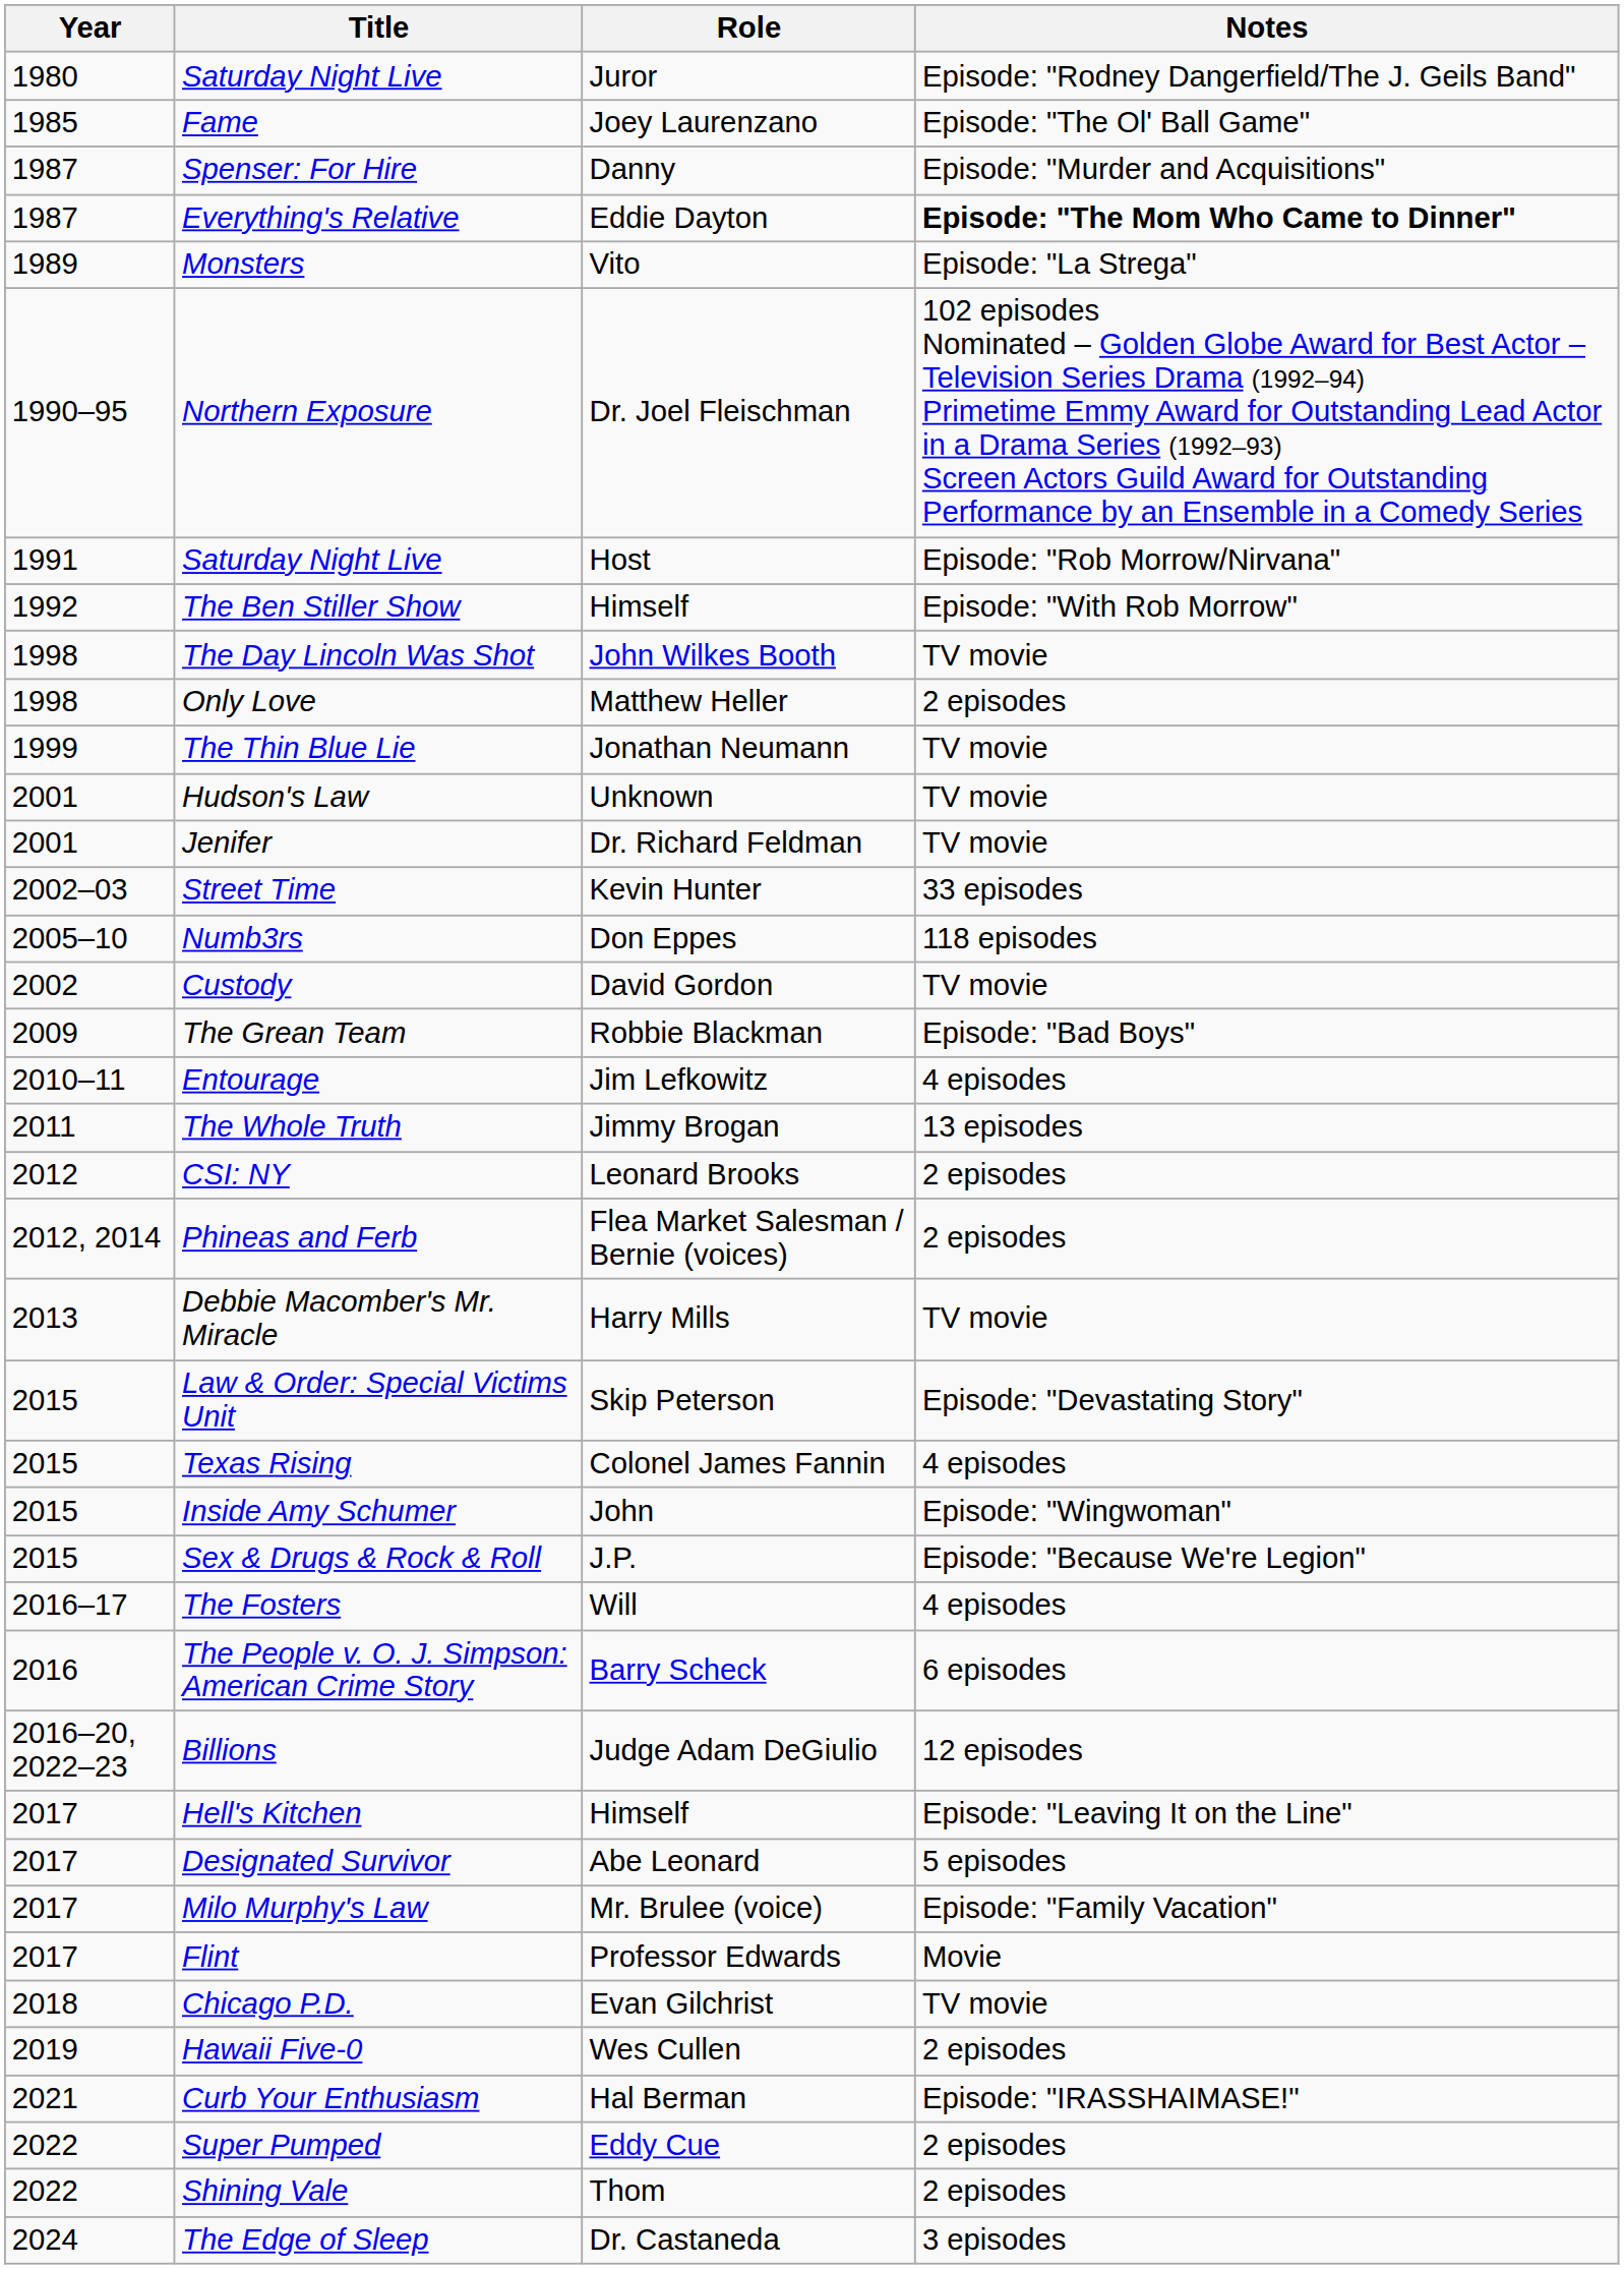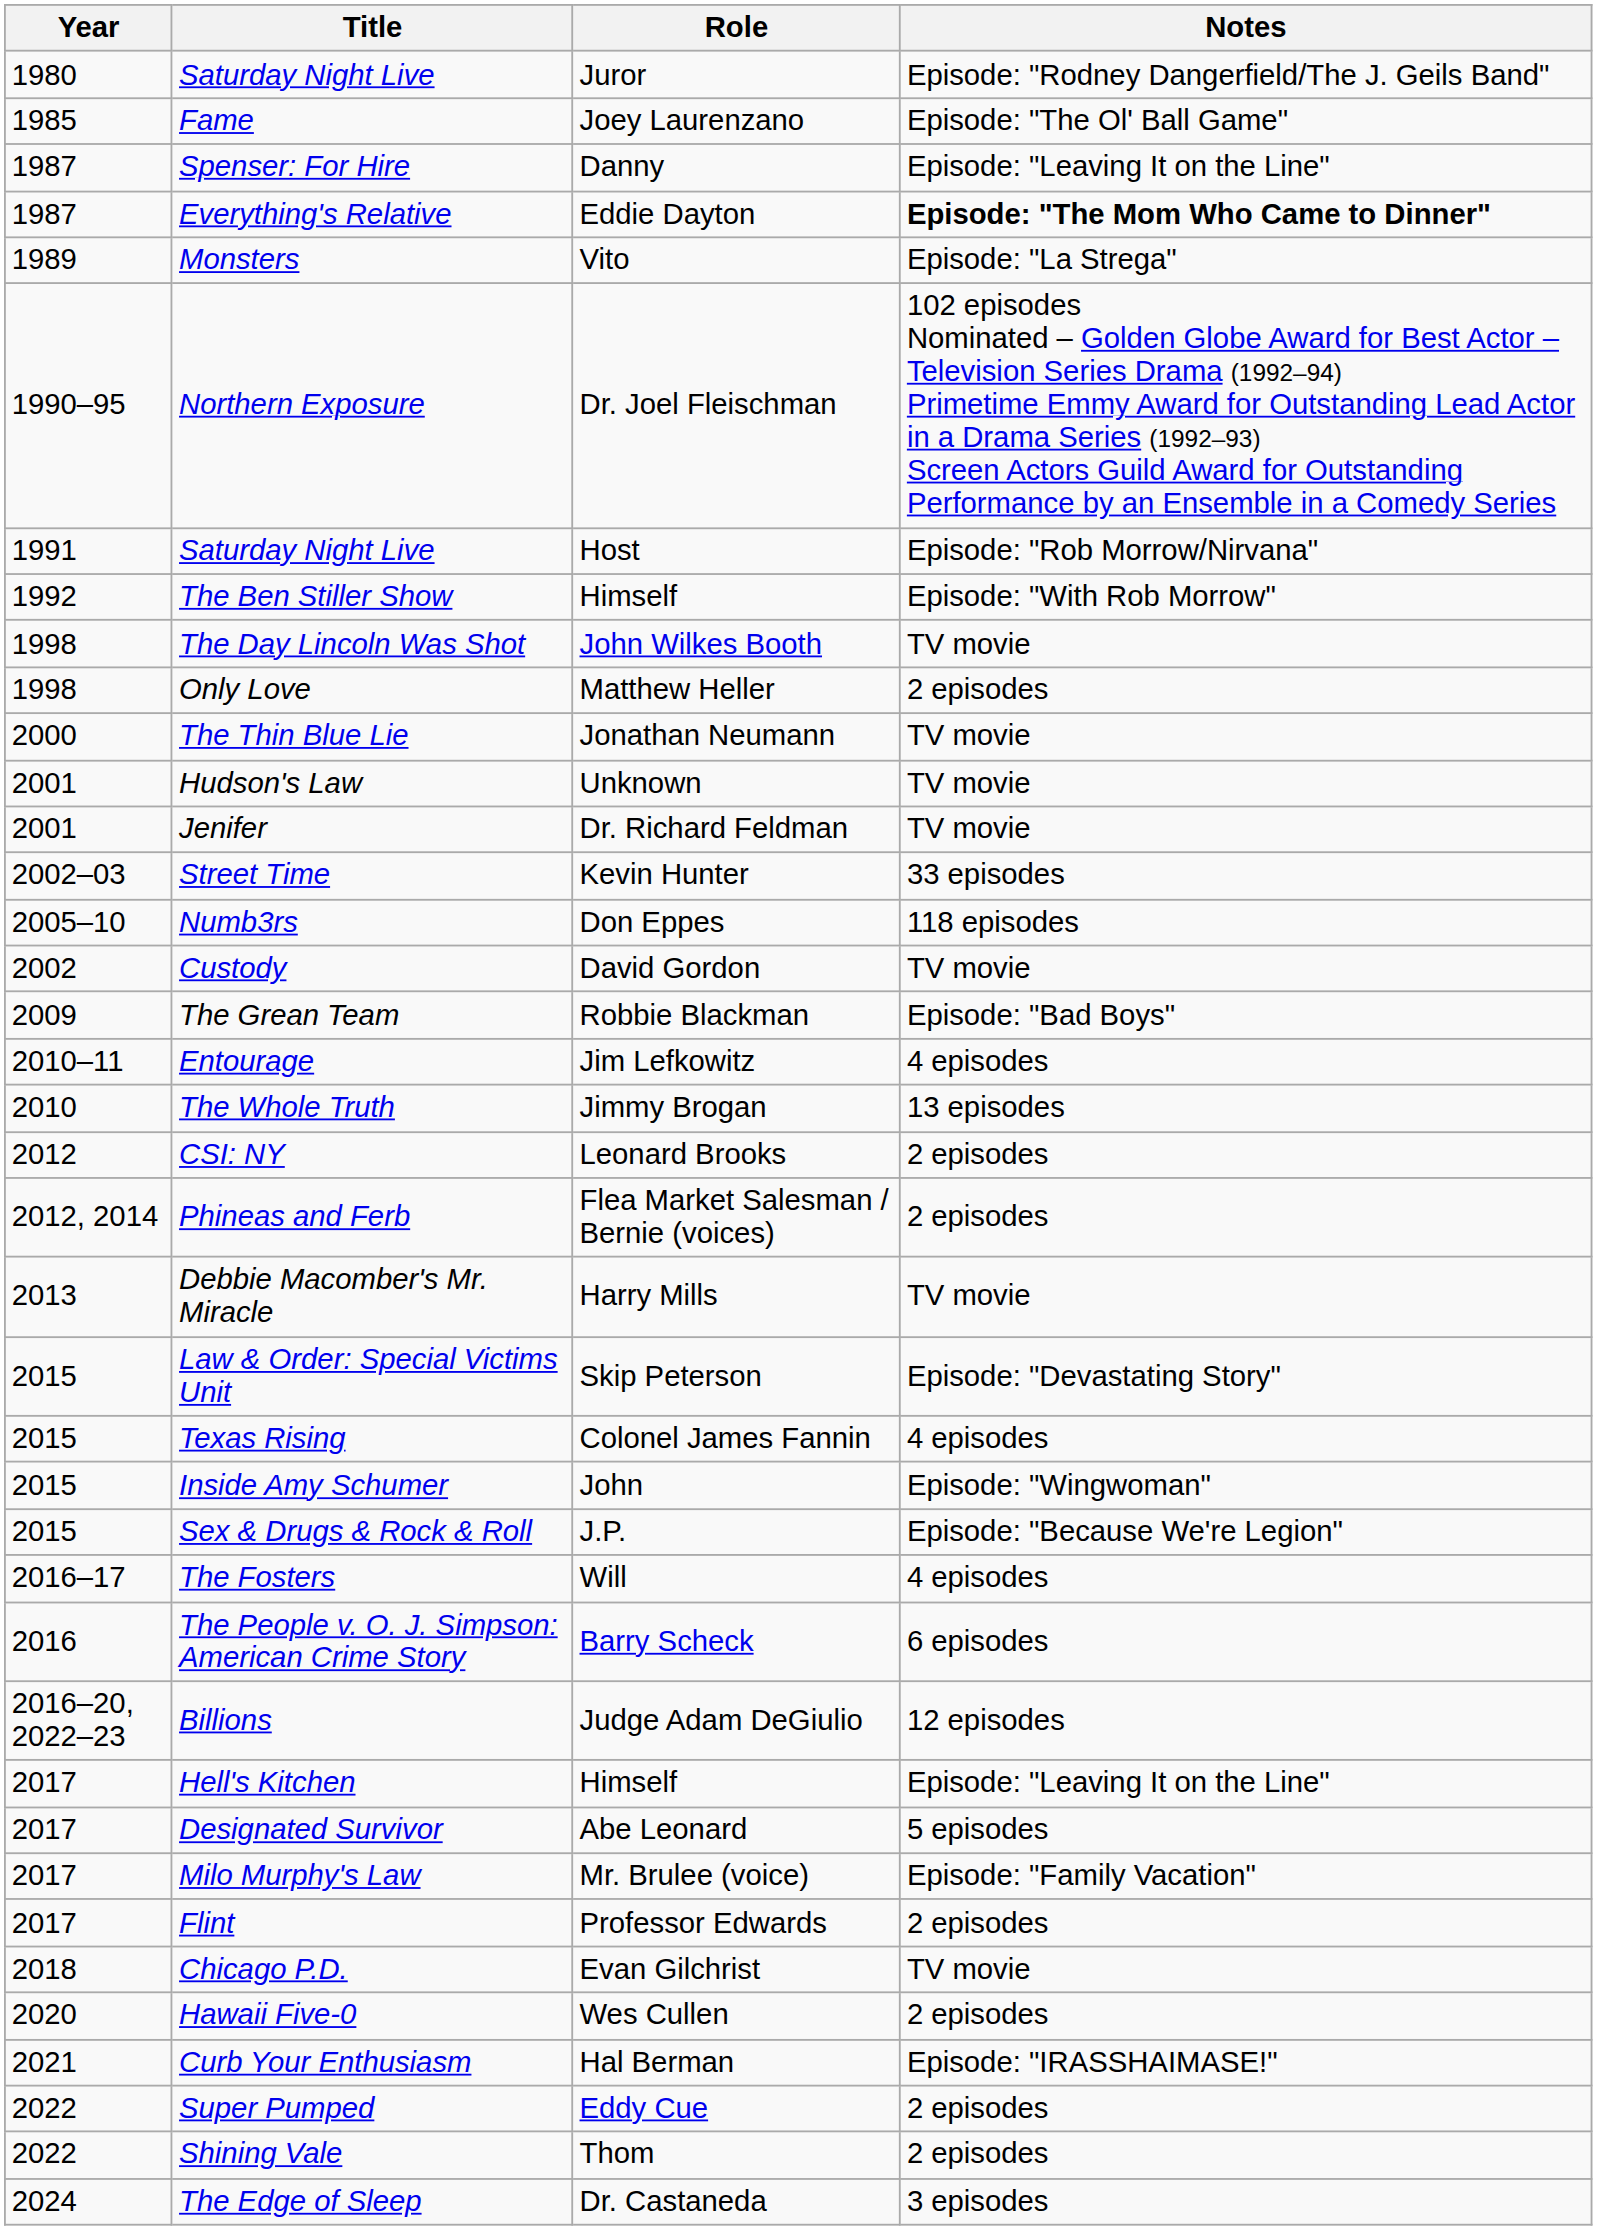 <table class="wikitable sortable">
 <tr>
 <th>Year</th>
 <th>Title</th>
 <th>Role</th>
 <th class="unsortable">Notes</th>
 </tr>
 <tr>
 <td>1980</td>
 <td><em><a href='#'>Saturday Night Live</a></em></td>
 <td>Juror</td>
 <td>Episode: "Rodney Dangerfield/The J. Geils Band"</td>
 </tr>
 <tr>
 <td>1985</td>
 <td><em><a href='#'>Fame</a></em></td>
 <td>Joey Laurenzano</td>
 <td>Episode: "The Ol' Ball Game"</td>
 </tr>
 <tr>
 <td>1987</td>
 <td><em><a href='#'>Spenser: For Hire</a></em></td>
 <td>Danny</td>
-<td>Episode: "Murder and Acquisitions"</td>
+<td>Episode: "Leaving It on the Line"</td>
 </tr>
 <tr>
 <td>1987</td>
 <td><em><a href='#'>Everything's Relative</a></em></td>
 <td>Eddie Dayton</td>
 <td><strong>Episode: "The Mom Who Came to Dinner"</strong></td>
 </tr>
 <tr>
 <td>1989</td>
 <td><em><a href='#'>Monsters</a></em></td>
 <td>Vito</td>
 <td>Episode: "La Strega"</td>
 </tr>
 <tr>
 <td>1990–95</td>
 <td><em><a href='#'>Northern Exposure</a></em></td>
 <td>Dr. Joel Fleischman</td>
 <td>102 episodes<br>Nominated – <a href='#'>Golden Globe Award for Best Actor – Television Series Drama</a> <small>(1992–94)</small><br><a href='#'>Primetime Emmy Award for Outstanding Lead Actor in a Drama Series</a> <small>(1992–93)</small><br><a href='#'>Screen Actors Guild Award for Outstanding Performance by an Ensemble in a Comedy Series</a></td>
 </tr>
 <tr>
 <td>1991</td>
 <td><em><a href='#'>Saturday Night Live</a></em></td>
 <td>Host</td>
 <td>Episode: "Rob Morrow/Nirvana"</td>
 </tr>
 <tr>
 <td>1992</td>
 <td><em><a href='#'>The Ben Stiller Show</a></em></td>
 <td>Himself</td>
 <td>Episode: "With Rob Morrow"</td>
 </tr>
 <tr>
 <td>1998</td>
 <td><em><a href='#'>The Day Lincoln Was Shot</a></em></td>
 <td><a href='#'>John Wilkes Booth</a></td>
 <td>TV movie</td>
 </tr>
 <tr>
 <td>1998</td>
 <td><em>Only Love</em></td>
 <td>Matthew Heller</td>
 <td>2 episodes</td>
 </tr>
 <tr>
-<td>1999</td>
+<td>2000</td>
 <td><em><a href='#'>The Thin Blue Lie</a></em></td>
 <td>Jonathan Neumann</td>
 <td>TV movie</td>
 </tr>
 <tr>
 <td>2001</td>
 <td><em>Hudson's Law</em></td>
 <td>Unknown</td>
 <td>TV movie</td>
 </tr>
 <tr>
 <td>2001</td>
 <td><em>Jenifer</em></td>
 <td>Dr. Richard Feldman</td>
 <td>TV movie</td>
 </tr>
 <tr>
 <td>2002–03</td>
 <td><em><a href='#'>Street Time</a></em></td>
 <td>Kevin Hunter</td>
 <td>33 episodes</td>
 </tr>
 <tr>
 <td>2005–10</td>
 <td><em><a href='#'>Numb3rs</a></em></td>
 <td>Don Eppes</td>
 <td>118 episodes</td>
 </tr>
 <tr>
 <td>2002</td>
 <td><em><a href='#'>Custody</a></em></td>
 <td>David Gordon</td>
 <td>TV movie</td>
 </tr>
 <tr>
 <td>2009</td>
 <td><em>The Grean Team</em></td>
 <td>Robbie Blackman</td>
 <td>Episode: "Bad Boys"</td>
 </tr>
 <tr>
 <td>2010–11</td>
 <td><em><a href='#'>Entourage</a></em></td>
 <td>Jim Lefkowitz</td>
 <td>4 episodes</td>
 </tr>
 <tr>
-<td>2011</td>
+<td>2010</td>
 <td><em><a href='#'>The Whole Truth</a></em></td>
 <td>Jimmy Brogan</td>
 <td>13 episodes</td>
 </tr>
 <tr>
 <td>2012</td>
 <td><em><a href='#'>CSI: NY</a></em></td>
 <td>Leonard Brooks</td>
 <td>2 episodes</td>
 </tr>
 <tr>
 <td>2012, 2014</td>
 <td><em><a href='#'>Phineas and Ferb</a></em></td>
 <td>Flea Market Salesman / Bernie (voices)</td>
 <td>2 episodes</td>
 </tr>
 <tr>
 <td>2013</td>
 <td><em>Debbie Macomber's Mr. Miracle</em></td>
 <td>Harry Mills</td>
 <td>TV movie</td>
 </tr>
 <tr>
 <td>2015</td>
 <td><em><a href='#'>Law & Order: Special Victims Unit</a></em></td>
 <td>Skip Peterson</td>
 <td>Episode: "Devastating Story"</td>
 </tr>
 <tr>
 <td>2015</td>
 <td><em><a href='#'>Texas Rising</a></em></td>
 <td>Colonel James Fannin</td>
 <td>4 episodes</td>
 </tr>
 <tr>
 <td>2015</td>
 <td><em><a href='#'>Inside Amy Schumer</a></em></td>
 <td>John</td>
 <td>Episode: "Wingwoman"</td>
 </tr>
 <tr>
 <td>2015</td>
 <td><em><a href='#'>Sex & Drugs & Rock & Roll</a></em></td>
 <td>J.P.</td>
 <td>Episode: "Because We're Legion"</td>
 </tr>
 <tr>
 <td>2016–17</td>
 <td><em><a href='#'>The Fosters</a></em></td>
 <td>Will</td>
 <td>4 episodes</td>
 </tr>
 <tr>
 <td>2016</td>
 <td><em><a href='#'>The People v. O. J. Simpson: American Crime Story</a></em></td>
 <td><a href='#'>Barry Scheck</a></td>
 <td>6 episodes</td>
 </tr>
 <tr>
 <td>2016–20, 2022–23</td>
 <td><em><a href='#'>Billions</a></em></td>
 <td>Judge Adam DeGiulio</td>
 <td>12 episodes</td>
 </tr>
 <tr>
 <td>2017</td>
 <td><em><a href='#'>Hell's Kitchen</a></em></td>
 <td>Himself</td>
 <td>Episode: "Leaving It on the Line"</td>
 </tr>
 <tr>
 <td>2017</td>
 <td><em><a href='#'>Designated Survivor</a></em></td>
 <td>Abe Leonard</td>
 <td>5 episodes</td>
 </tr>
 <tr>
 <td>2017</td>
 <td><em><a href='#'>Milo Murphy's Law</a></em></td>
 <td>Mr. Brulee (voice)</td>
 <td>Episode: "Family Vacation"</td>
 </tr>
 <tr>
 <td>2017</td>
 <td><em><a href='#'>Flint</a></em></td>
 <td>Professor Edwards</td>
-<td>Movie</td>
+<td>2 episodes</td>
 </tr>
 <tr>
 <td>2018</td>
 <td><em><a href='#'>Chicago P.D.</a></em></td>
 <td>Evan Gilchrist</td>
 <td>TV movie</td>
 </tr>
 <tr>
-<td>2019</td>
+<td>2020</td>
 <td><em><a href='#'>Hawaii Five-0</a></em></td>
 <td>Wes Cullen</td>
 <td>2 episodes</td>
 </tr>
 <tr>
 <td>2021</td>
 <td><em><a href='#'>Curb Your Enthusiasm</a></em></td>
 <td>Hal Berman</td>
 <td>Episode: "IRASSHAIMASE!"</td>
 </tr>
 <tr>
 <td>2022</td>
 <td><em><a href='#'>Super Pumped</a></em></td>
 <td><a href='#'>Eddy Cue</a></td>
 <td>2 episodes</td>
 </tr>
 <tr>
 <td>2022</td>
 <td><em><a href='#'>Shining Vale</a></em></td>
 <td>Thom</td>
 <td>2 episodes</td>
 </tr>
 <tr>
 <td>2024</td>
 <td><em><a href='#'>The Edge of Sleep</a></em></td>
 <td>Dr. Castaneda</td>
 <td>3 episodes</td>
 </tr>
 </table>
